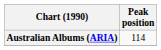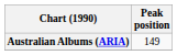 <table class="wikitable sortable plainrowheaders" style="text-align:center">
 <tr>
 <th scope="col">Chart (1990)</th>
 <th scope="col">Peak<br>position</th>
 </tr>
 <tr>
 <th scope="row">Australian Albums (<a href='#'>ARIA</a>)</th>
-<td>114</td>
+<td>149</td>
 </tr>
 <tr>
 </tr>
 <tr>
 </tr>
 <tr>
 </tr>
 <tr>
 </tr>
 </table>
